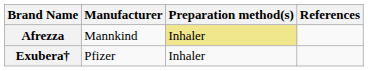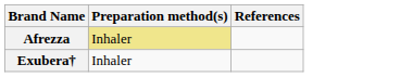 <table class="wikitable">
 <tr>
 <th scope=col>Brand Name</th>
-<th scope=col>Manufacturer</th>
 <th scope=col>Preparation method(s)</th>
 <th scope=col>References</th>
 </tr>
 <tr>
 <th scope=row>Afrezza</th>
-<td>Mannkind</td>
 <td style="background: khaki;">Inhaler</td>
 <td></td>
 </tr>
 <tr>
 <th scope=row>Exubera†</th>
-<td>Pfizer</td>
 <td>Inhaler</td>
 <td></td>
 </tr>
 </table>
